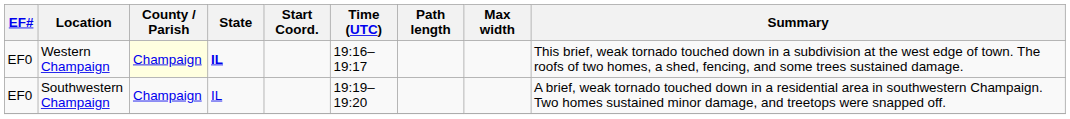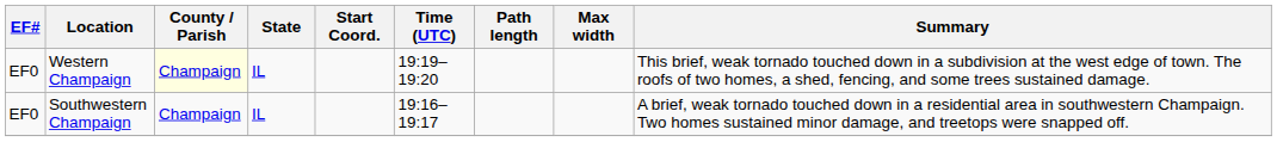 <table class="wikitable sortable" style="width:100%;">
 <tr>
 <th scope="col"  style="width:3%; text-align:center;"><a href='#'>EF#</a></th>
 <th scope="col"  style="width:7%; text-align:center;" class="unsortable">Location</th>
 <th scope="col"  style="width:6%; text-align:center;" class="unsortable">County / Parish</th>
 <th scope="col"  style="width:5%; text-align:center;">State</th>
 <th scope="col"  style="width:6%; text-align:center;">Start Coord.</th>
 <th scope="col"  style="width:6%; text-align:center;">Time (<a href='#'>UTC</a>)</th>
 <th scope="col"  style="width:6%; text-align:center;">Path length</th>
 <th scope="col"  style="width:6%; text-align:center;">Max width</th>
 <th scope="col" class="unsortable" style="width:48%; text-align:center;">Summary</th>
 </tr>
 <tr>
 <td bgcolor=>EF0</td>
 <td>Western <a href='#'>Champaign</a></td>
 <td style="background: lightyellow;"><a href='#'>Champaign</a></td>
-<td><strong><a href='#'>IL</a></strong></td>
+<td><a href='#'>IL</a></td>
 <td></td>
-<td>19:16–19:17</td>
+<td>19:19–19:20</td>
 <td></td>
 <td></td>
 <td>This brief, weak tornado touched down in a subdivision at the west edge of town. The roofs of two homes, a shed, fencing, and some trees sustained damage.</td>
 </tr>
 <tr>
 <td bgcolor=>EF0</td>
 <td>Southwestern <a href='#'>Champaign</a></td>
 <td><a href='#'>Champaign</a></td>
 <td><a href='#'>IL</a></td>
 <td></td>
-<td>19:19–19:20</td>
+<td>19:16–19:17</td>
 <td></td>
 <td></td>
 <td>A brief, weak tornado touched down in a residential area in southwestern Champaign. Two homes sustained minor damage, and treetops were snapped off.</td>
 </tr>
 <tr>
 </tr>
 </table>
